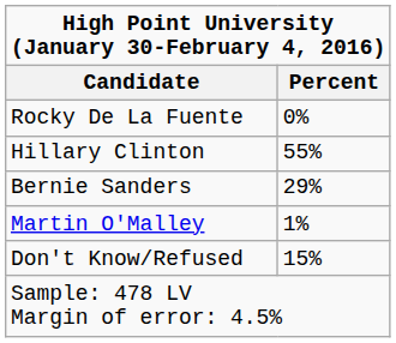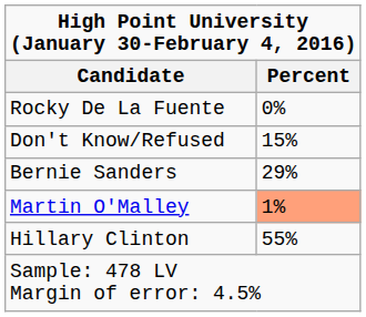 <table class="wikitable mw-collapsible mw-collapsed">
 <tr>
 <td colspan=2 align=center><strong>High Point University</strong><br><strong>(January 30-February 4, 2016)</strong></td>
 </tr>
 <tr>
 <th>Candidate</th>
 <th>Percent</th>
 </tr>
 <tr>
 <td>Rocky De La Fuente</td>
 <td>0%</td>
 </tr>
 <tr>
-<td>Hillary Clinton</td>
-<td>55%</td>
+<td>Don't Know/Refused</td>
+<td>15%</td>
 </tr>
 <tr>
 <td>Bernie Sanders</td>
 <td>29%</td>
 </tr>
 <tr>
 <td><a href='#'>Martin O'Malley</a></td>
-<td>1%</td>
+<td style="background: lightsalmon;">1%</td>
 </tr>
 <tr>
-<td>Don't Know/Refused</td>
-<td>15%</td>
+<td>Hillary Clinton</td>
+<td>55%</td>
 </tr>
 <tr>
 <td colspan=2>Sample: 478 LV<br>Margin of error: 4.5%</td>
 </tr>
 </table>
